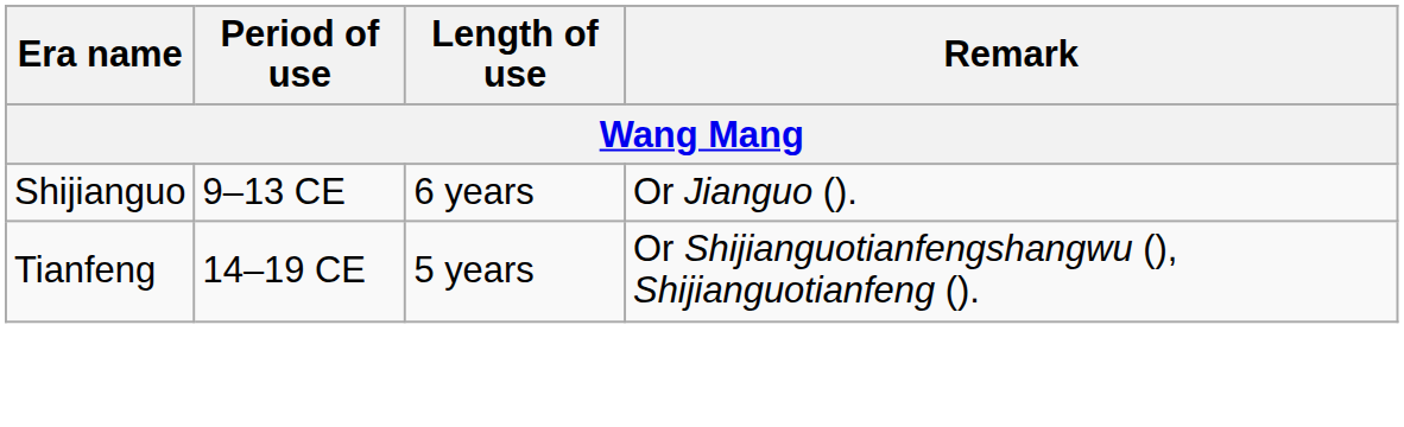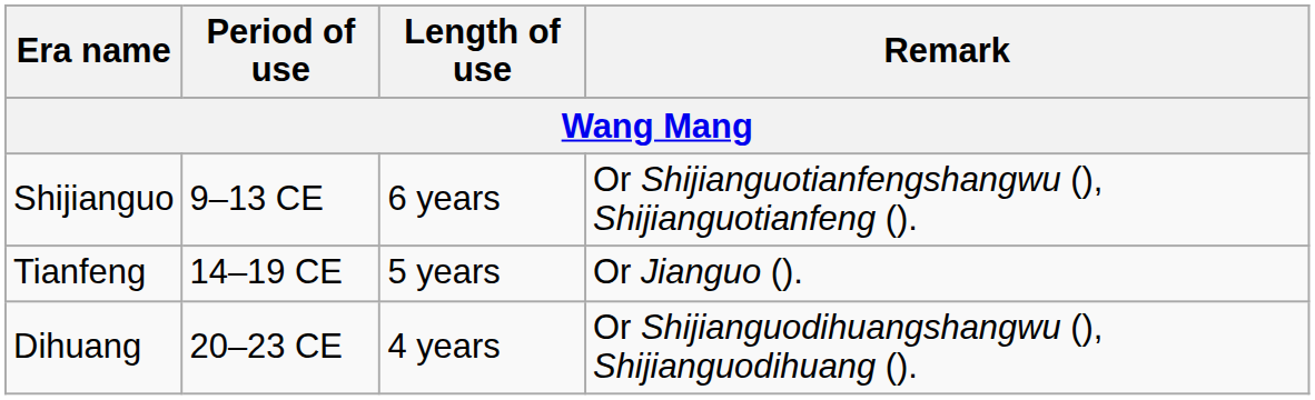 <table class="wikitable">
 <tr>
 <th>Era name</th>
 <th>Period of use</th>
 <th>Length of use</th>
 <th>Remark</th>
 </tr>
 <tr>
 <th colspan="4"><a href='#'>Wang Mang</a><br></th>
 </tr>
 <tr>
 <td>Shijianguo<br></td>
 <td>9–13 CE</td>
 <td>6 years</td>
-<td>Or <em>Jianguo</em> ().</td>
+<td>Or <em>Shijianguotianfengshangwu</em> (), <em>Shijianguotianfeng</em> ().</td>
 </tr>
 <tr>
 <td>Tianfeng<br></td>
 <td>14–19 CE</td>
 <td>5 years</td>
-<td>Or <em>Shijianguotianfengshangwu</em> (), <em>Shijianguotianfeng</em> ().</td>
+<td>Or <em>Jianguo</em> ().</td>
+</tr>
+<tr>
+<td>Dihuang<br></td>
+<td>20–23 CE</td>
+<td>4 years</td>
+<td>Or <em>Shijianguodihuangshangwu</em> (), <em>Shijianguodihuang</em> ().</td>
 </tr>
 </table>
